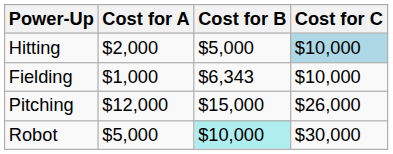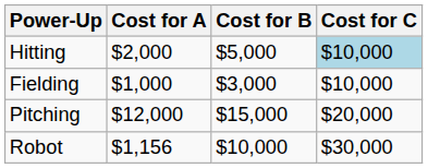 <table class="wikitable">
 <tr>
 <th>Power-Up</th>
 <th>Cost for A</th>
 <th>Cost for B</th>
 <th>Cost for C</th>
 </tr>
 <tr>
 <td>Hitting</td>
 <td>$2,000</td>
 <td>$5,000</td>
 <td style="background: lightblue;">$10,000</td>
 </tr>
 <tr>
 <td>Fielding</td>
 <td>$1,000</td>
-<td>$6,343</td>
+<td>$3,000</td>
 <td>$10,000</td>
 </tr>
 <tr>
 <td>Pitching</td>
 <td>$12,000</td>
 <td>$15,000</td>
-<td>$26,000</td>
+<td>$20,000</td>
 </tr>
 <tr>
 <td>Robot</td>
-<td>$5,000</td>
-<td style="background: paleturquoise;">$10,000</td>
+<td>$1,156</td>
+<td>$10,000</td>
 <td>$30,000</td>
 </tr>
 </table>
